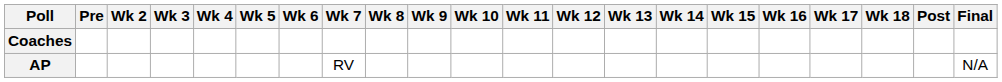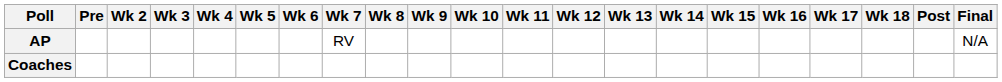 <table class="wikitable" style="white-space:nowrap;text-align:center;">
 <tr>
 <th>Poll</th>
 <th>Pre</th>
 <th>Wk 2</th>
 <th>Wk 3</th>
 <th>Wk 4</th>
 <th>Wk 5</th>
 <th>Wk 6</th>
 <th>Wk 7</th>
 <th>Wk 8</th>
 <th>Wk 9</th>
 <th>Wk 10</th>
 <th>Wk 11</th>
 <th>Wk 12</th>
 <th>Wk 13</th>
 <th>Wk 14</th>
 <th>Wk 15</th>
 <th>Wk 16</th>
 <th>Wk 17</th>
 <th>Wk 18</th>
 <th>Post</th>
 <th>Final</th>
 </tr>
 <tr>
+<th>AP</th>
+<td style="background:#FFF;"></td>
+<td style="background:#FFF;"></td>
+<td style="background:#FFF;"></td>
+<td style="background:#FFF;"></td>
+<td style="background:#FFF;"></td>
+<td style="background:#FFF;"></td>
+<td style="background:#FFF;">RV </td>
+<td style="background:#FFF;"></td>
+<td style="background:#FFF;"></td>
+<td style="background:#FFF;"></td>
+<td style="background:#FFF;"></td>
+<td style="background:#FFF;"></td>
+<td style="background:#FFF;"></td>
+<td style="background:#FFF;"></td>
+<td style="background:#FFF;"></td>
+<td style="background:#FFF;"></td>
+<td style="background:#FFF;"></td>
+<td style="background:#FFF;"></td>
+<td style="background:#FFF;"></td>
+<td style="background:#FFF;">N/A </td>
+</tr>
+<tr>
 <th>Coaches</th>
 <td style="background:#FFF;"></td>
 <td style="background:#FFF;"></td>
 <td style="background:#FFF;"></td>
 <td style="background:#FFF;"></td>
 <td style="background:#FFF;"></td>
 <td style="background:#FFF;"></td>
 <td style="background:#FFF;"></td>
 <td style="background:#FFF;"></td>
 <td style="background:#FFF;"></td>
 <td style="background:#FFF;"></td>
 <td style="background:#FFF;"></td>
 <td style="background:#FFF;"></td>
 <td style="background:#FFF;"></td>
 <td style="background:#FFF;"></td>
 <td style="background:#FFF;"></td>
 <td style="background:#FFF;"></td>
 <td style="background:#FFF;"></td>
 <td style="background:#FFF;"></td>
 <td style="background:#FFF;"></td>
 <td style="background:#FFF;"></td>
 </tr>
-<tr>
-<th>AP</th>
-<td style="background:#FFF;"></td>
-<td style="background:#FFF;"></td>
-<td style="background:#FFF;"></td>
-<td style="background:#FFF;"></td>
-<td style="background:#FFF;"></td>
-<td style="background:#FFF;"></td>
-<td style="background:#FFF;">RV </td>
-<td style="background:#FFF;"></td>
-<td style="background:#FFF;"></td>
-<td style="background:#FFF;"></td>
-<td style="background:#FFF;"></td>
-<td style="background:#FFF;"></td>
-<td style="background:#FFF;"></td>
-<td style="background:#FFF;"></td>
-<td style="background:#FFF;"></td>
-<td style="background:#FFF;"></td>
-<td style="background:#FFF;"></td>
-<td style="background:#FFF;"></td>
-<td style="background:#FFF;"></td>
-<td style="background:#FFF;">N/A </td>
-</tr>
 </table>
